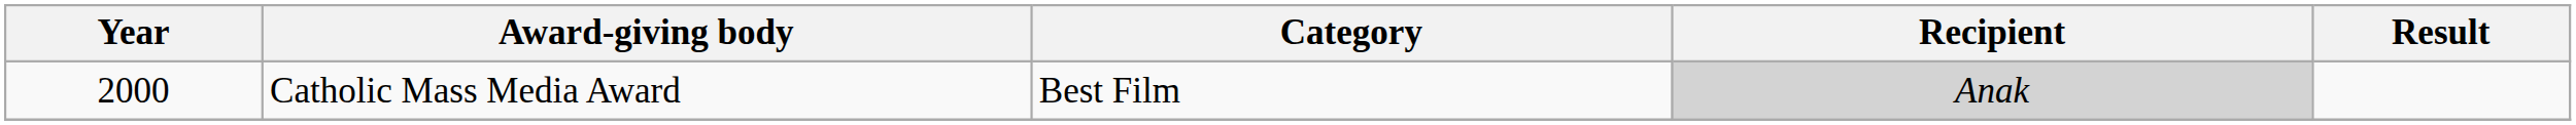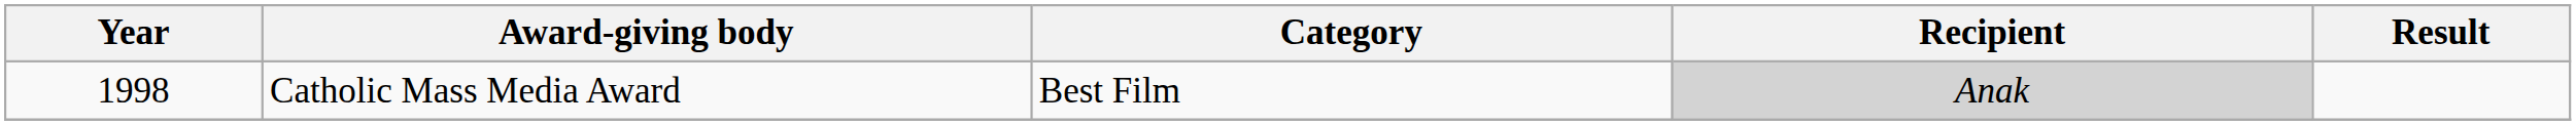 <table | width="90%" class="wikitable sortable">
 <tr>
 <th width="10%">Year</th>
 <th width="30%">Award-giving body</th>
 <th width="25%">Category</th>
 <th width="25%">Recipient</th>
 <th width="10%">Result</th>
 </tr>
 <tr>
-<td align="center">2000</td>
+<td align="center">1998</td>
 <td align="left">Catholic Mass Media Award</td>
 <td align="left">Best Film</td>
 <td align="center" style="background: lightgrey;"><em>Anak</em></td>
 <td></td>
 </tr>
 <tr>
 </tr>
 </table>
